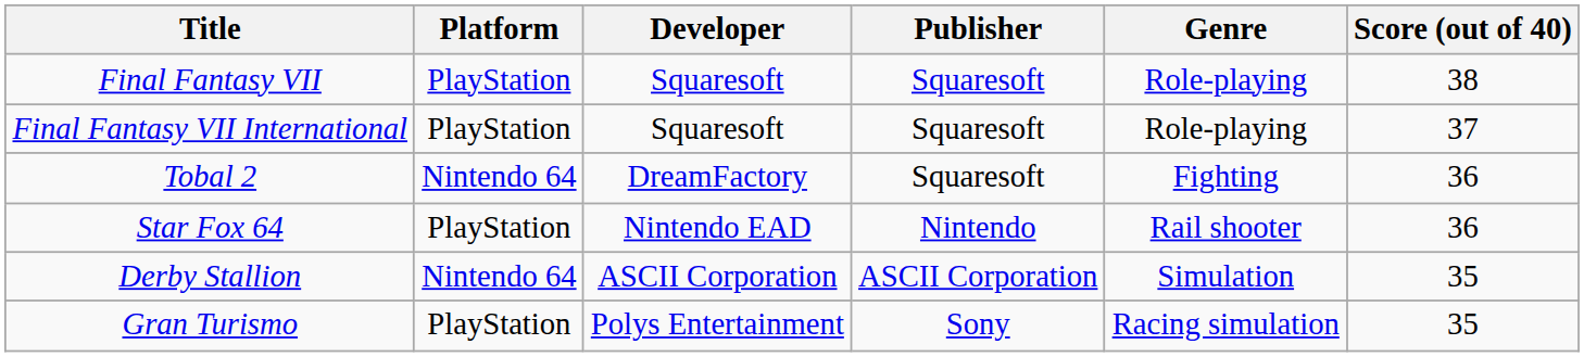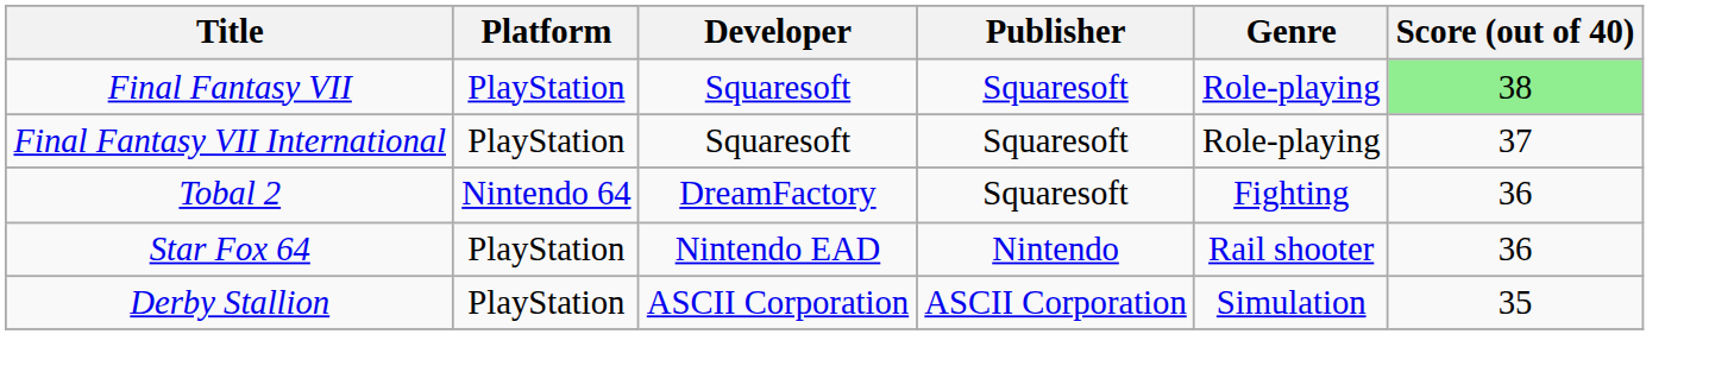 <table class="wikitable sortable" style="text-align:center;">
 <tr>
 <th>Title</th>
 <th>Platform</th>
 <th>Developer</th>
 <th>Publisher</th>
 <th>Genre</th>
 <th>Score (out of 40)</th>
 </tr>
 <tr>
 <td><em><a href='#'>Final Fantasy VII</a></em></td>
 <td><a href='#'>PlayStation</a></td>
 <td><a href='#'>Squaresoft</a></td>
 <td><a href='#'>Squaresoft</a></td>
 <td><a href='#'>Role-playing</a></td>
-<td>38</td>
+<td style="background: lightgreen;">38</td>
 </tr>
 <tr>
 <td><em><a href='#'>Final Fantasy VII International</a></em></td>
 <td>PlayStation</td>
 <td>Squaresoft</td>
 <td>Squaresoft</td>
 <td>Role-playing</td>
 <td>37</td>
 </tr>
 <tr>
 <td><em><a href='#'>Tobal 2</a></em></td>
 <td><a href='#'>Nintendo 64</a></td>
 <td><a href='#'>DreamFactory</a></td>
 <td>Squaresoft</td>
 <td><a href='#'>Fighting</a></td>
 <td>36</td>
 </tr>
 <tr>
 <td><em><a href='#'>Star Fox 64</a></em></td>
 <td>PlayStation</td>
 <td><a href='#'>Nintendo EAD</a></td>
 <td><a href='#'>Nintendo</a></td>
 <td><a href='#'>Rail shooter</a></td>
 <td>36</td>
 </tr>
 <tr>
 <td><em><a href='#'>Derby Stallion</a></em></td>
-<td><a href='#'>Nintendo 64</a></td>
+<td>PlayStation</td>
 <td><a href='#'>ASCII Corporation</a></td>
 <td><a href='#'>ASCII Corporation</a></td>
 <td><a href='#'>Simulation</a></td>
 <td>35</td>
 </tr>
-<tr>
-<td><em><a href='#'>Gran Turismo</a></em></td>
-<td>PlayStation</td>
-<td><a href='#'>Polys Entertainment</a></td>
-<td><a href='#'>Sony</a></td>
-<td><a href='#'>Racing simulation</a></td>
-<td>35</td>
-</tr>
 </table>
